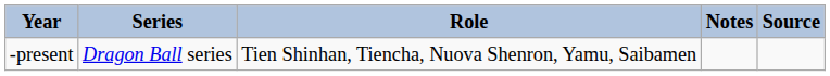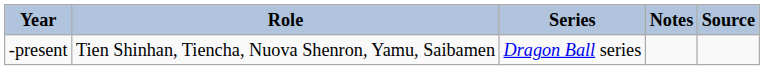 <table class="wikitable sortable plainrowheaders" style="width=95%; font-size: 95%;">
 <tr>
 <th style="background:#b0c4de;">Year </th>
+<th style="background:#b0c4de;">Role </th>
 <th style="background:#b0c4de;">Series</th>
-<th style="background:#b0c4de;">Role </th>
 <th style="background:#b0c4de;" class="unsortable">Notes </th>
 <th style="background:#b0c4de;" class="unsortable">Source</th>
 </tr>
 <tr>
 <td>-present</td>
+<td>Tien Shinhan, Tiencha, Nuova Shenron, Yamu, Saibamen</td>
 <td><em><a href='#'>Dragon Ball</a></em> series</td>
-<td>Tien Shinhan, Tiencha, Nuova Shenron, Yamu, Saibamen</td>
 <td></td>
 <td></td>
 </tr>
 </table>
